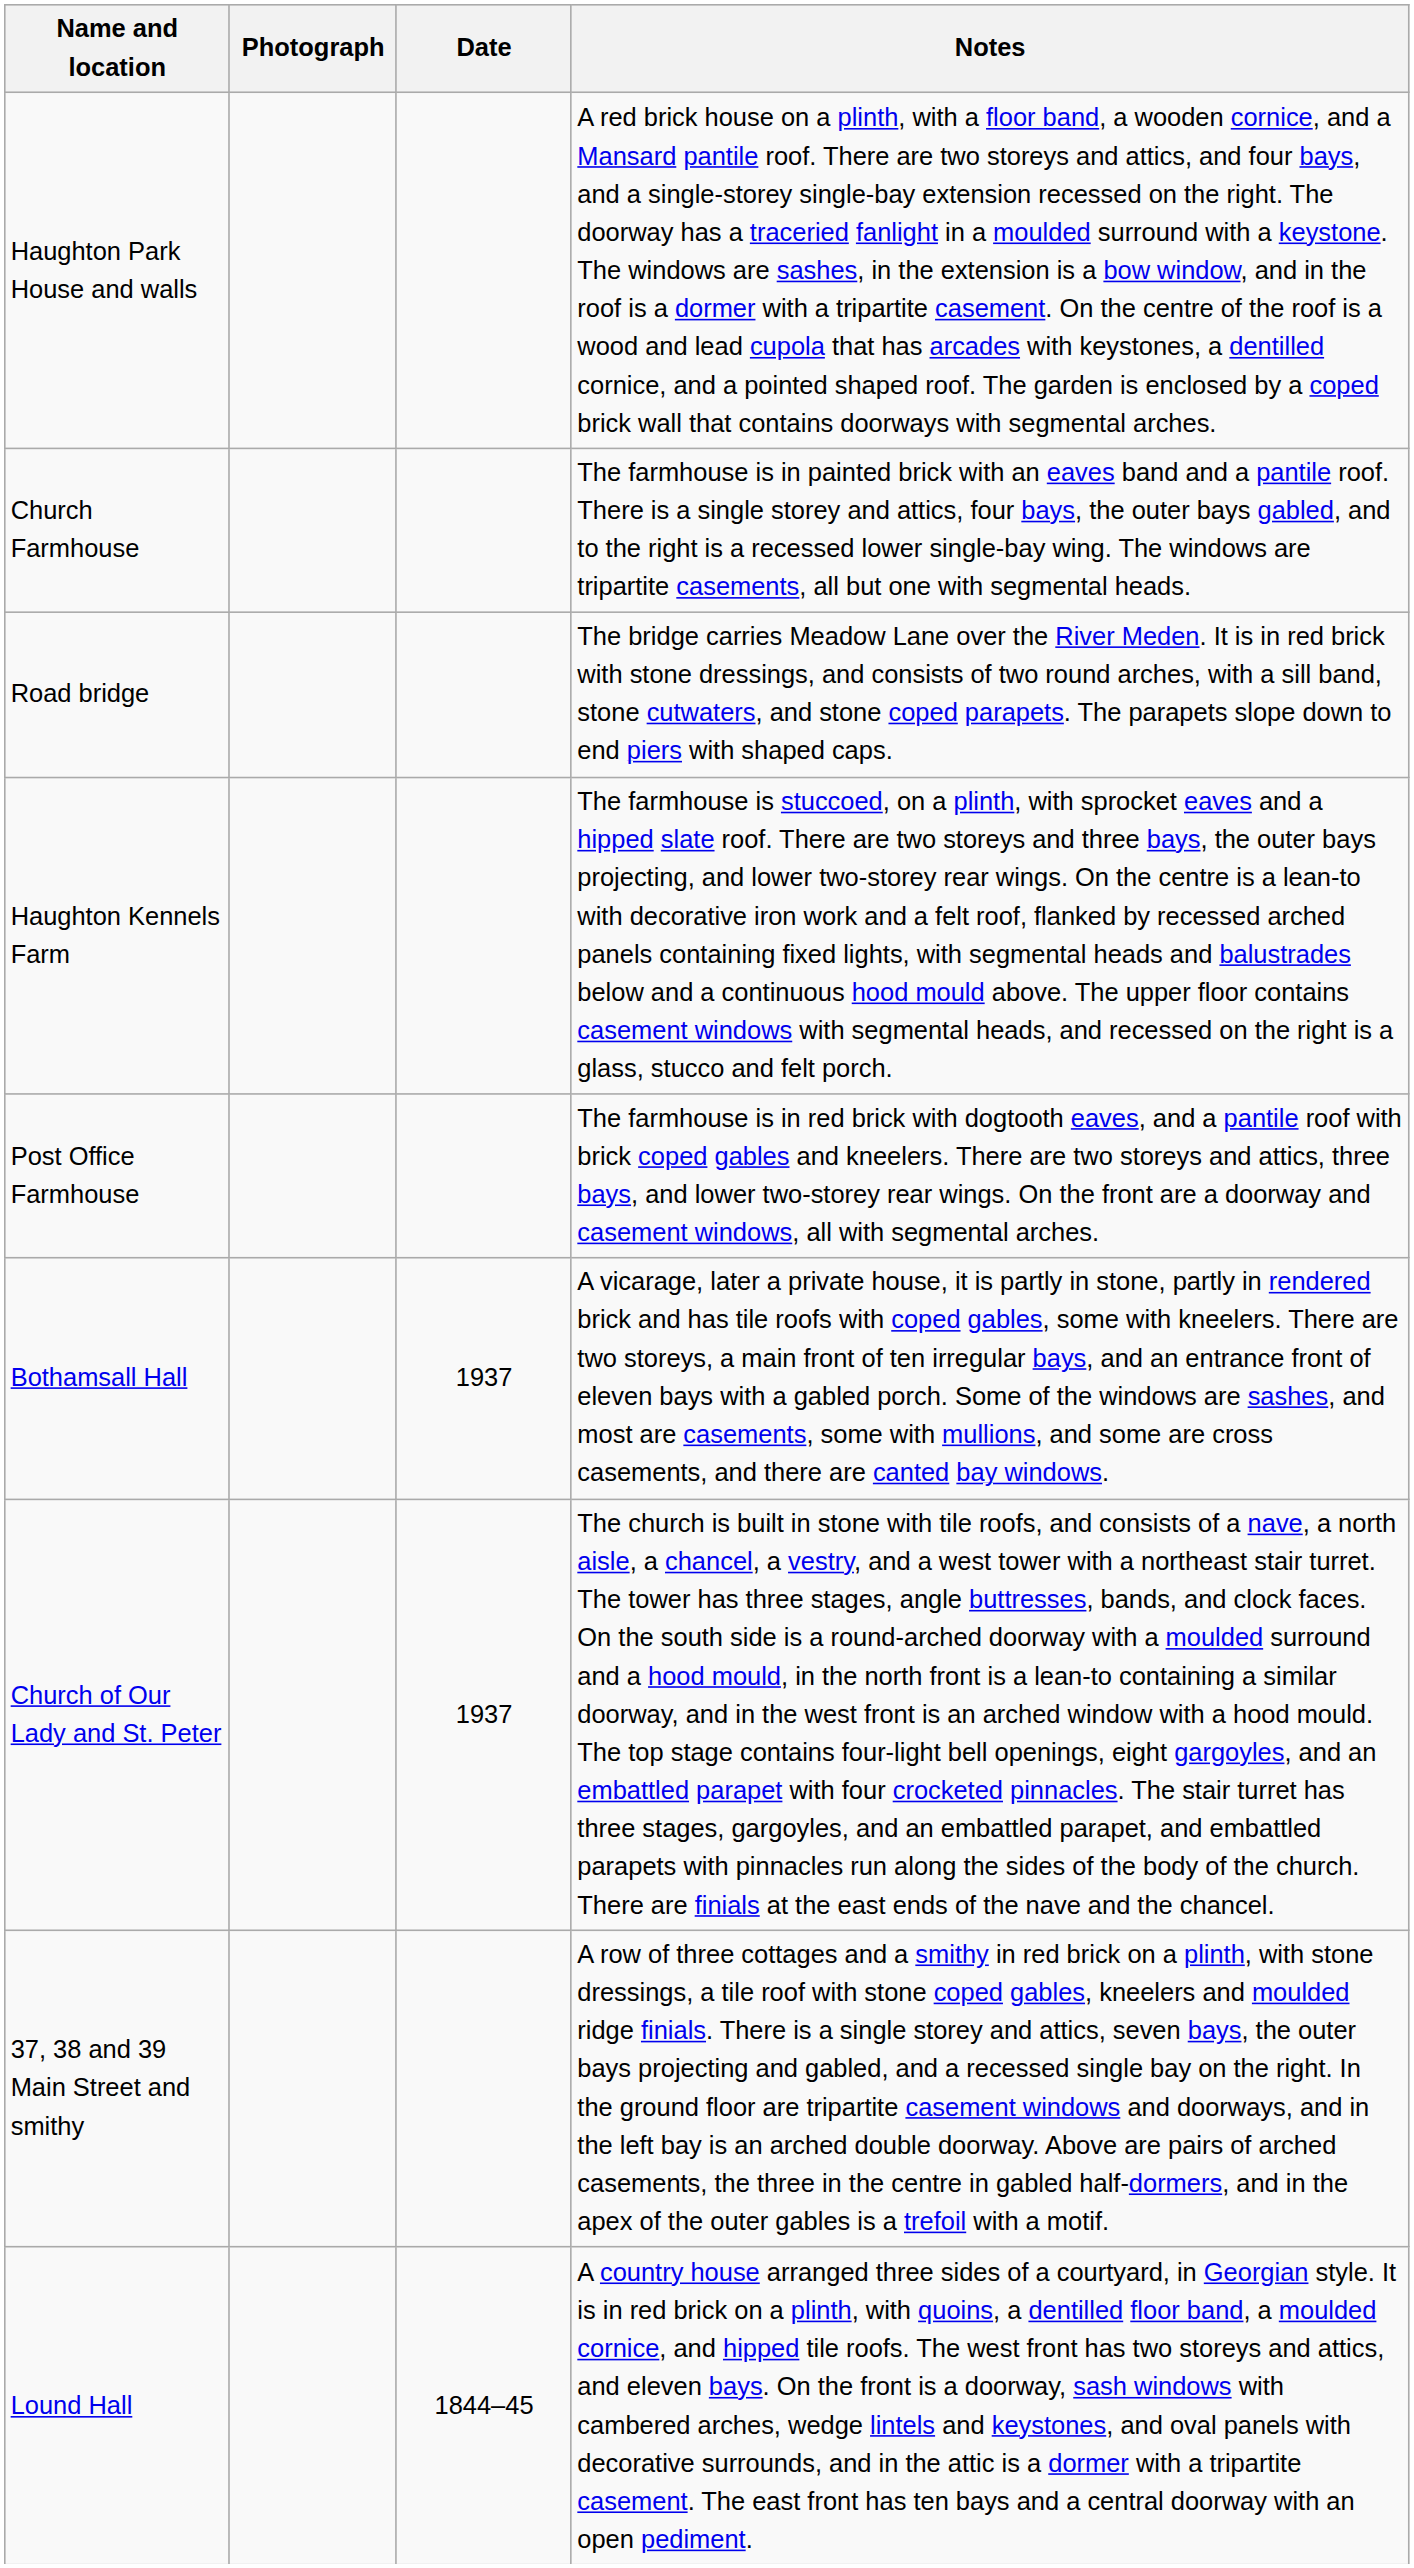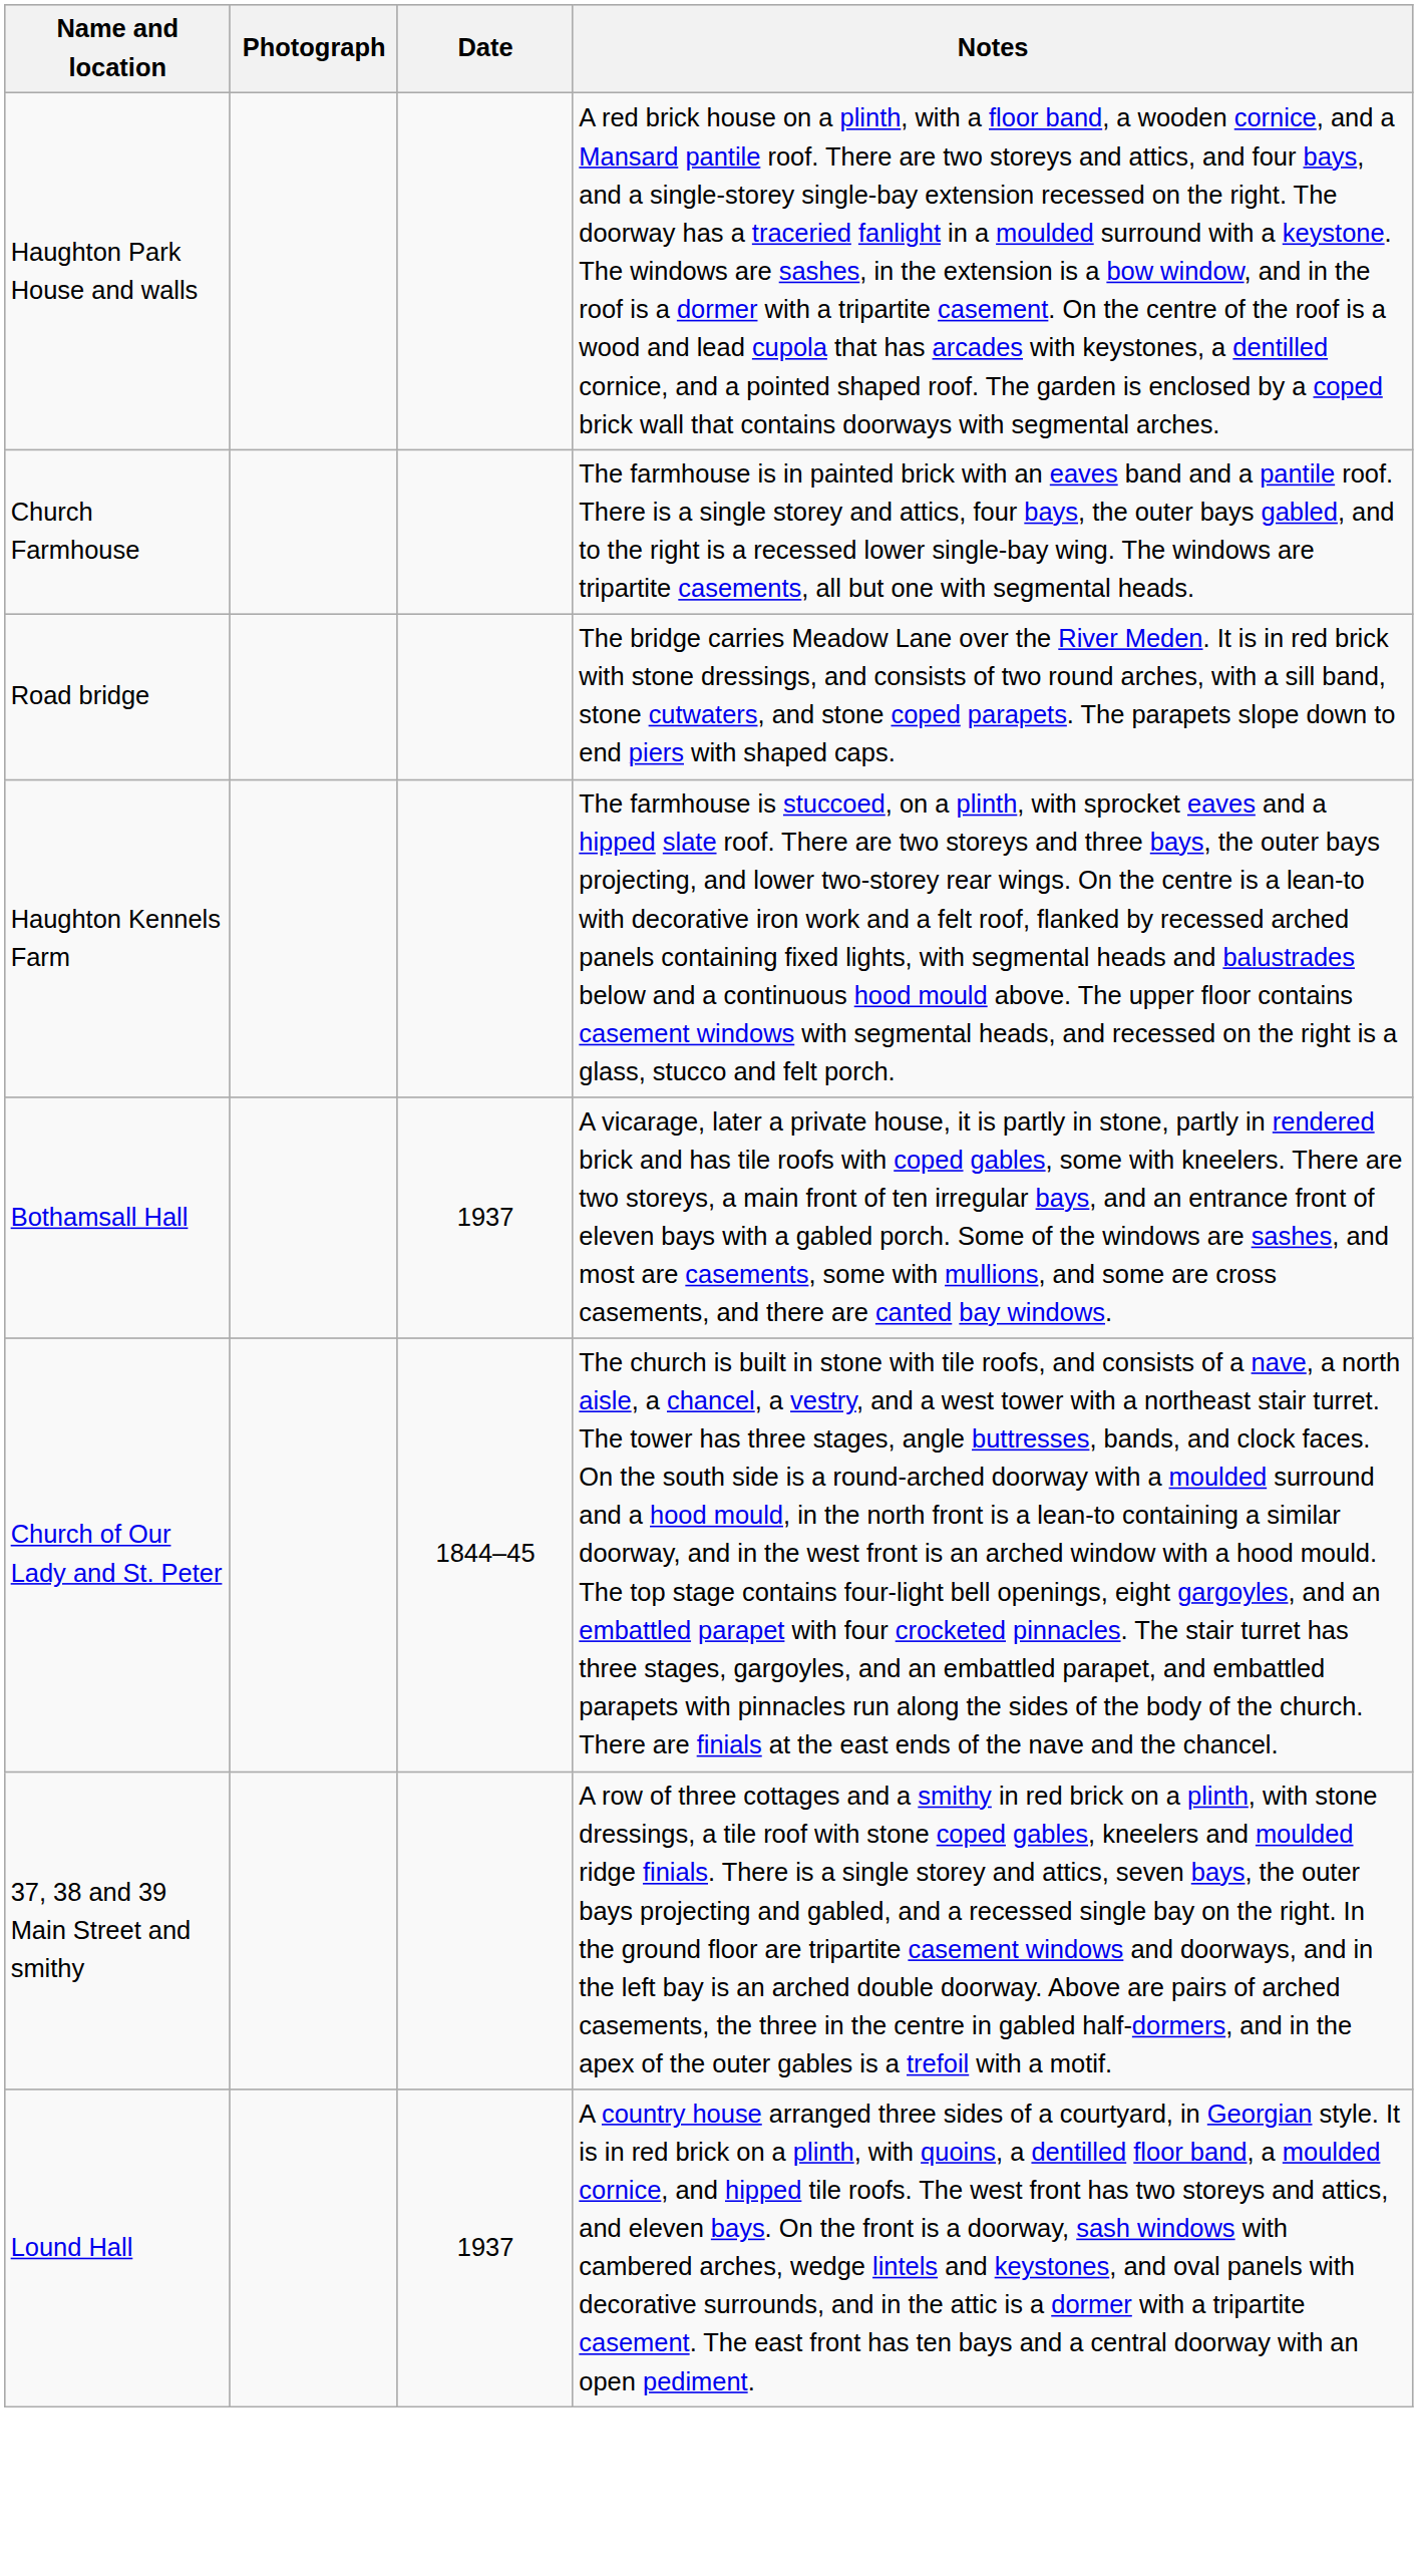 <table class="wikitable sortable plainrowheaders" style="width:100%; border:0px; text-align:left; line-height:150%">
 <tr>
 <th scope="col"  style="width:150px">Name and location</th>
 <th scope="col"  style="width:100px" class="unsortable">Photograph</th>
 <th scope="col"  style="width:120px">Date</th>
 <th scope="col"  style="width:650px" class="unsortable">Notes</th>
 </tr>
 <tr>
 <td>Haughton Park House and walls<br><small></small></td>
 <td></td>
 <td align="center"></td>
 <td>A red brick house on a <a href='#'>plinth</a>, with a <a href='#'>floor band</a>, a wooden <a href='#'>cornice</a>, and a <a href='#'>Mansard</a> <a href='#'>pantile</a> roof.  There are two storeys and attics, and four <a href='#'>bays</a>, and a single-storey single-bay extension recessed on the right.  The doorway has a <a href='#'>traceried</a> <a href='#'>fanlight</a> in a <a href='#'>moulded</a> surround with a <a href='#'>keystone</a>.  The windows are <a href='#'>sashes</a>, in the extension is a <a href='#'>bow window</a>, and in the roof is a <a href='#'>dormer</a> with a tripartite <a href='#'>casement</a>.  On the centre of the roof is a wood and lead <a href='#'>cupola</a> that has <a href='#'>arcades</a> with keystones, a <a href='#'>dentilled</a> cornice, and a pointed shaped roof.  The garden is enclosed by a <a href='#'>coped</a> brick wall that contains doorways with segmental arches.</td>
 </tr>
 <tr>
 <td>Church Farmhouse<br><small></small></td>
 <td></td>
 <td align="center"></td>
 <td>The farmhouse is in painted brick with an <a href='#'>eaves</a> band and a <a href='#'>pantile</a> roof.  There is a single storey and attics, four <a href='#'>bays</a>, the outer bays <a href='#'>gabled</a>, and to the right is a recessed lower single-bay wing.  The windows are tripartite <a href='#'>casements</a>, all but one with segmental heads.</td>
 </tr>
 <tr>
 <td>Road bridge<br><small></small></td>
 <td></td>
 <td align="center"></td>
 <td>The bridge carries Meadow Lane over the <a href='#'>River Meden</a>.  It is in red brick with stone dressings, and consists of two round arches, with a sill band, stone <a href='#'>cutwaters</a>, and stone <a href='#'>coped</a> <a href='#'>parapets</a>.  The parapets slope down to end <a href='#'>piers</a> with shaped caps.</td>
 </tr>
 <tr>
 <td>Haughton Kennels Farm<br><small></small></td>
 <td></td>
 <td align="center"></td>
 <td>The farmhouse is <a href='#'>stuccoed</a>, on a <a href='#'>plinth</a>, with sprocket <a href='#'>eaves</a> and a <a href='#'>hipped</a> <a href='#'>slate</a> roof.  There are two storeys and three <a href='#'>bays</a>, the outer bays projecting, and lower two-storey rear wings.  On the centre is a lean-to with decorative iron work and a felt roof, flanked by recessed arched panels containing fixed lights, with segmental heads and <a href='#'>balustrades</a> below and a continuous <a href='#'>hood mould</a> above.  The upper floor contains <a href='#'>casement windows</a> with segmental heads, and recessed on the right is a glass, stucco and felt porch.</td>
 </tr>
 <tr>
-<td>Post Office Farmhouse<br><small></small></td>
-<td></td>
-<td align="center"></td>
-<td>The farmhouse is in red brick with dogtooth <a href='#'>eaves</a>, and a <a href='#'>pantile</a> roof with brick <a href='#'>coped</a> <a href='#'>gables</a> and kneelers.  There are two storeys and attics, three <a href='#'>bays</a>, and lower two-storey rear wings.  On the front are a doorway and <a href='#'>casement windows</a>, all with segmental arches.</td>
-</tr>
-<tr>
 <td><a href='#'>Bothamsall Hall</a><br><small></small></td>
 <td></td>
 <td align="center">1937</td>
 <td>A vicarage, later a private house, it is partly in stone, partly in <a href='#'>rendered</a> brick and has tile roofs with <a href='#'>coped</a> <a href='#'>gables</a>, some with kneelers.  There are two storeys, a main front of ten irregular <a href='#'>bays</a>, and an entrance front of eleven bays with a gabled porch.  Some of the windows are <a href='#'>sashes</a>, and most are <a href='#'>casements</a>, some with <a href='#'>mullions</a>, and some are cross casements, and there are <a href='#'>canted</a> <a href='#'>bay windows</a>.</td>
 </tr>
 <tr>
 <td><a href='#'>Church of Our Lady and St. Peter</a><br><small></small></td>
 <td></td>
-<td align="center">1937</td>
+<td align="center">1844–45</td>
 <td>The church is built in stone with tile roofs, and consists of a <a href='#'>nave</a>, a north <a href='#'>aisle</a>, a <a href='#'>chancel</a>, a <a href='#'>vestry</a>, and a west tower with a northeast stair turret.  The tower has three stages, angle <a href='#'>buttresses</a>, bands, and clock faces.  On the south side is a round-arched doorway with a <a href='#'>moulded</a> surround and a <a href='#'>hood mould</a>, in the north front is a lean-to containing a similar doorway, and in the west front is an arched window with a hood mould.  The top stage contains four-light bell openings, eight <a href='#'>gargoyles</a>, and an <a href='#'>embattled</a> <a href='#'>parapet</a> with four <a href='#'>crocketed</a> <a href='#'>pinnacles</a>.  The stair turret has three stages, gargoyles, and an embattled parapet, and embattled parapets with pinnacles run along the sides of the body of the church.  There are <a href='#'>finials</a> at the east ends of the nave and the chancel.</td>
 </tr>
 <tr>
 <td>37, 38 and 39 Main Street and smithy<br><small></small></td>
 <td></td>
 <td align="center"></td>
 <td>A row of three cottages and a <a href='#'>smithy</a> in red brick on a <a href='#'>plinth</a>, with stone dressings, a tile roof with stone <a href='#'>coped</a> <a href='#'>gables</a>, kneelers and <a href='#'>moulded</a> ridge <a href='#'>finials</a>.  There is a single storey and attics, seven <a href='#'>bays</a>, the outer bays projecting and gabled, and a recessed single bay on the right.  In the ground floor are tripartite <a href='#'>casement windows</a> and doorways,  and in the left bay is an arched double doorway.  Above are pairs of arched casements, the three in the centre in gabled half-<a href='#'>dormers</a>, and in the apex of the outer gables is a <a href='#'>trefoil</a> with a motif.</td>
 </tr>
 <tr>
 <td><a href='#'>Lound Hall</a><br><small></small></td>
 <td></td>
-<td align="center">1844–45</td>
+<td align="center">1937</td>
 <td>A <a href='#'>country house</a> arranged three sides of a courtyard, in <a href='#'>Georgian</a> style.  It is in red brick on a <a href='#'>plinth</a>, with <a href='#'>quoins</a>, a <a href='#'>dentilled</a> <a href='#'>floor band</a>, a <a href='#'>moulded</a> <a href='#'>cornice</a>, and <a href='#'>hipped</a> tile roofs.  The west front has two storeys and attics, and eleven <a href='#'>bays</a>.  On the front is a doorway, <a href='#'>sash windows</a> with cambered arches, wedge <a href='#'>lintels</a> and <a href='#'>keystones</a>, and oval panels with decorative surrounds, and in the attic is a <a href='#'>dormer</a> with a tripartite <a href='#'>casement</a>.  The east front has ten bays and a central doorway with an open <a href='#'>pediment</a>.</td>
 </tr>
 <tr>
 </tr>
 </table>
